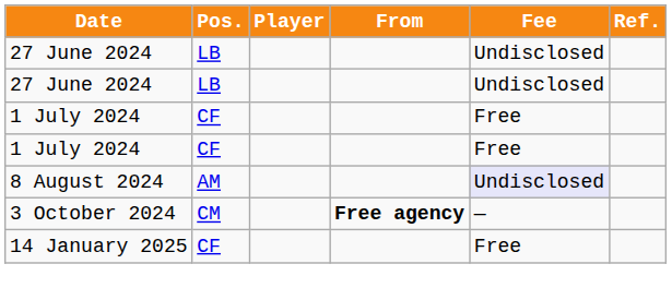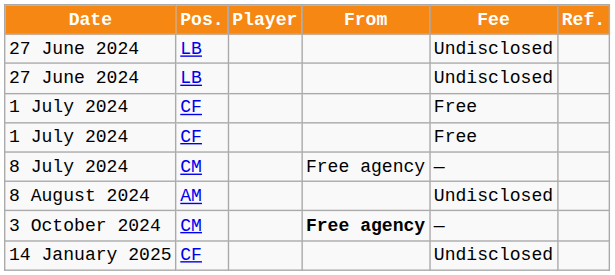 <table class="wikitable plainrowheaders sortable">
 <tr>
 <th style="background:#F68712; color:#FFFFFF;">Date</th>
 <th style="background:#F68712; color:#FFFFFF;">Pos.</th>
 <th style="background:#F68712; color:#FFFFFF;">Player</th>
 <th style="background:#F68712; color:#FFFFFF;">From</th>
 <th style="background:#F68712; color:#FFFFFF;">Fee</th>
 <th style="background:#F68712; color:#FFFFFF;">Ref.</th>
 </tr>
 <tr>
 <td>27 June 2024</td>
 <td><a href='#'>LB</a></td>
 <td></td>
 <td></td>
 <td>Undisclosed</td>
 <td></td>
 </tr>
 <tr>
 <td>27 June 2024</td>
 <td><a href='#'>LB</a></td>
 <td></td>
 <td></td>
 <td>Undisclosed</td>
 <td></td>
 </tr>
 <tr>
 <td>1 July 2024</td>
 <td><a href='#'>CF</a></td>
 <td></td>
 <td></td>
 <td>Free</td>
 <td></td>
 </tr>
 <tr>
 <td>1 July 2024</td>
 <td><a href='#'>CF</a></td>
 <td></td>
 <td></td>
 <td>Free</td>
 <td></td>
 </tr>
 <tr>
+<td>8 July 2024</td>
+<td><a href='#'>CM</a></td>
+<td></td>
+<td>Free agency</td>
+<td>—</td>
+<td></td>
+</tr>
+<tr>
 <td>8 August 2024</td>
 <td><a href='#'>AM</a></td>
 <td></td>
 <td></td>
-<td style="background: lavender;">Undisclosed</td>
+<td>Undisclosed</td>
 <td></td>
 </tr>
 <tr>
 <td>3 October 2024</td>
 <td><a href='#'>CM</a></td>
 <td></td>
 <td><strong>Free agency</strong></td>
 <td>—</td>
 <td></td>
 </tr>
 <tr>
 <td>14 January 2025</td>
 <td><a href='#'>CF</a></td>
 <td></td>
 <td></td>
-<td>Free</td>
+<td>Undisclosed</td>
 <td></td>
 </tr>
 </table>
